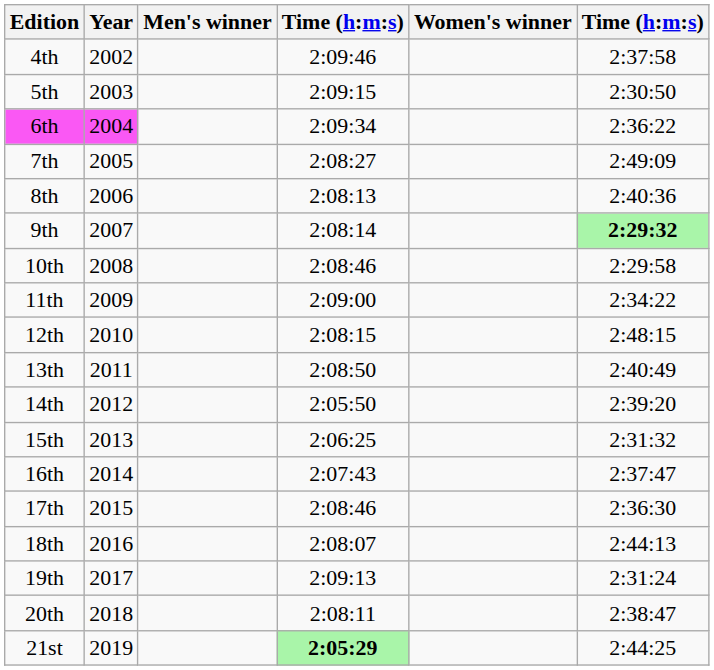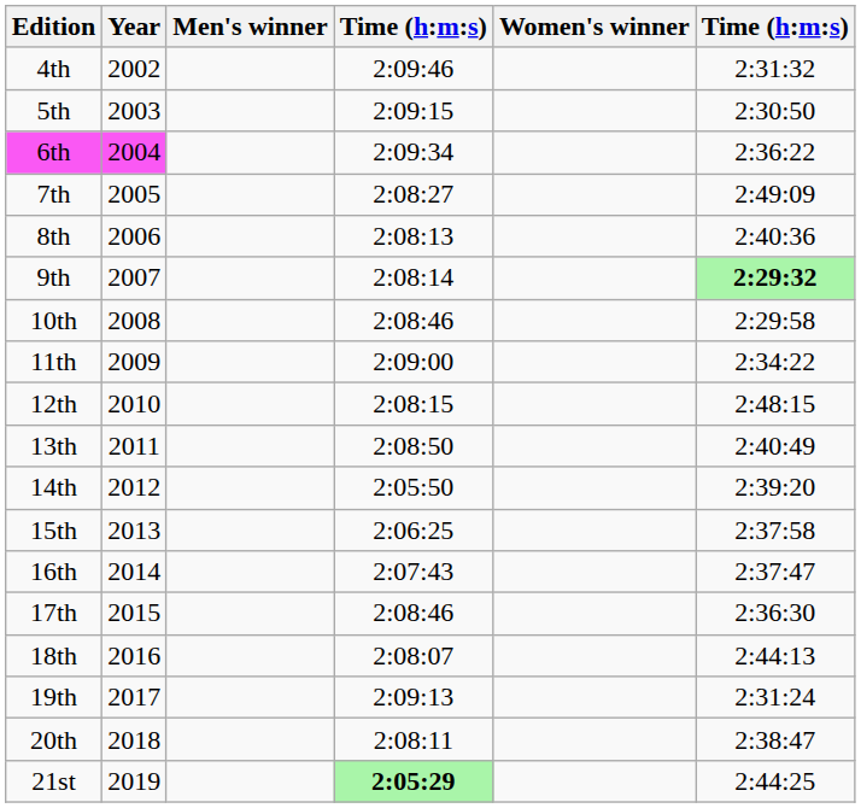 <table class="wikitable sortable" style="text-align:center">
 <tr>
 <th class=unsortable>Edition</th>
 <th>Year</th>
 <th class=unsortable>Men's winner</th>
 <th>Time (<a href='#'>h</a>:<a href='#'>m</a>:<a href='#'>s</a>)</th>
 <th class=unsortable>Women's winner</th>
 <th>Time (<a href='#'>h</a>:<a href='#'>m</a>:<a href='#'>s</a>)</th>
 </tr>
 <tr>
 <td>4th</td>
 <td>2002</td>
 <td align=left></td>
 <td>2:09:46</td>
 <td align=left></td>
-<td>2:37:58</td>
+<td>2:31:32</td>
 </tr>
 <tr>
 <td>5th</td>
 <td>2003</td>
 <td align=left></td>
 <td>2:09:15</td>
 <td align=left></td>
 <td>2:30:50</td>
 </tr>
 <tr>
 <td bgcolor=#FA58F4>6th</td>
 <td bgcolor=#FA58F4>2004</td>
 <td align=left></td>
 <td>2:09:34</td>
 <td align=left></td>
 <td>2:36:22</td>
 </tr>
 <tr>
 <td>7th</td>
 <td>2005</td>
 <td align=left></td>
 <td>2:08:27</td>
 <td align=left></td>
 <td>2:49:09</td>
 </tr>
 <tr>
 <td>8th</td>
 <td>2006</td>
 <td align=left></td>
 <td>2:08:13</td>
 <td align=left></td>
 <td>2:40:36</td>
 </tr>
 <tr>
 <td>9th</td>
 <td>2007</td>
 <td align=left></td>
 <td>2:08:14</td>
 <td align=left></td>
 <td bgcolor=#A9F5A9><strong>2:29:32</strong></td>
 </tr>
 <tr>
 <td>10th</td>
 <td>2008</td>
 <td align=left></td>
 <td>2:08:46</td>
 <td align=left></td>
 <td>2:29:58</td>
 </tr>
 <tr>
 <td>11th</td>
 <td>2009</td>
 <td align=left></td>
 <td>2:09:00</td>
 <td align=left></td>
 <td>2:34:22</td>
 </tr>
 <tr>
 <td>12th</td>
 <td>2010</td>
 <td align=left></td>
 <td>2:08:15</td>
 <td align=left></td>
 <td>2:48:15</td>
 </tr>
 <tr>
 <td>13th</td>
 <td>2011</td>
 <td align=left></td>
 <td>2:08:50</td>
 <td align=left></td>
 <td>2:40:49</td>
 </tr>
 <tr>
 <td>14th</td>
 <td>2012</td>
 <td align=left></td>
 <td>2:05:50</td>
 <td align=left></td>
 <td>2:39:20</td>
 </tr>
 <tr>
 <td>15th</td>
 <td>2013</td>
 <td align=left></td>
 <td>2:06:25</td>
 <td align=left></td>
-<td>2:31:32</td>
+<td>2:37:58</td>
 </tr>
 <tr>
 <td>16th</td>
 <td>2014</td>
 <td align=left></td>
 <td>2:07:43</td>
 <td align=left></td>
 <td>2:37:47</td>
 </tr>
 <tr>
 <td>17th</td>
 <td>2015</td>
 <td align=left></td>
 <td>2:08:46</td>
 <td align=left></td>
 <td>2:36:30</td>
 </tr>
 <tr>
 <td>18th</td>
 <td>2016</td>
 <td align=left></td>
 <td>2:08:07</td>
 <td align=left></td>
 <td>2:44:13</td>
 </tr>
 <tr>
 <td>19th</td>
 <td>2017</td>
 <td align=left></td>
 <td>2:09:13</td>
 <td align=left></td>
 <td>2:31:24</td>
 </tr>
 <tr>
 <td>20th</td>
 <td>2018</td>
 <td align=left></td>
 <td>2:08:11</td>
 <td align=left></td>
 <td>2:38:47</td>
 </tr>
 <tr>
 <td>21st</td>
 <td>2019</td>
 <td align=left></td>
 <td bgcolor=#A9F5A9><strong>2:05:29</strong></td>
 <td align=left></td>
 <td>2:44:25</td>
 </tr>
 </table>
